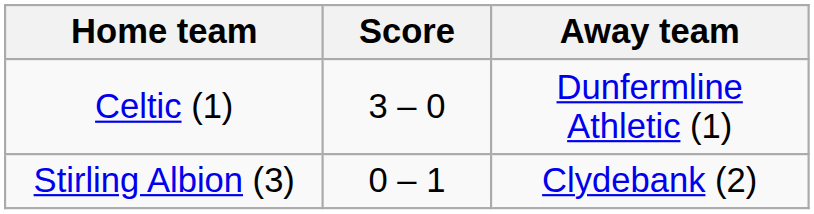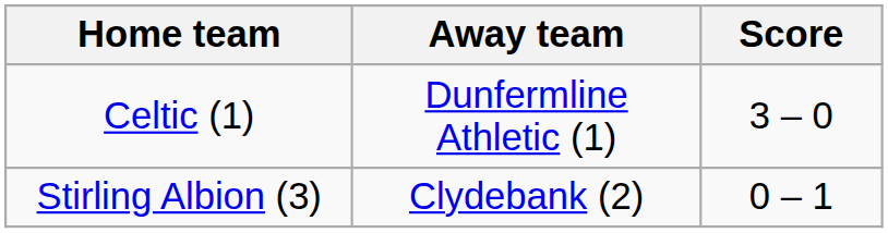 <table class="wikitable" style="text-align: center">
 <tr>
 <th width=140>Home team</th>
+<th width=140>Away team</th>
 <th width=70>Score</th>
-<th width=140>Away team</th>
 </tr>
 <tr>
 <td><a href='#'>Celtic</a> (1)</td>
+<td><a href='#'>Dunfermline Athletic</a> (1)</td>
 <td>3 – 0</td>
-<td><a href='#'>Dunfermline Athletic</a> (1)</td>
 </tr>
 <tr>
 <td><a href='#'>Stirling Albion</a> (3)</td>
+<td><a href='#'>Clydebank</a> (2)</td>
 <td>0 – 1</td>
-<td><a href='#'>Clydebank</a> (2)</td>
 </tr>
 </table>
